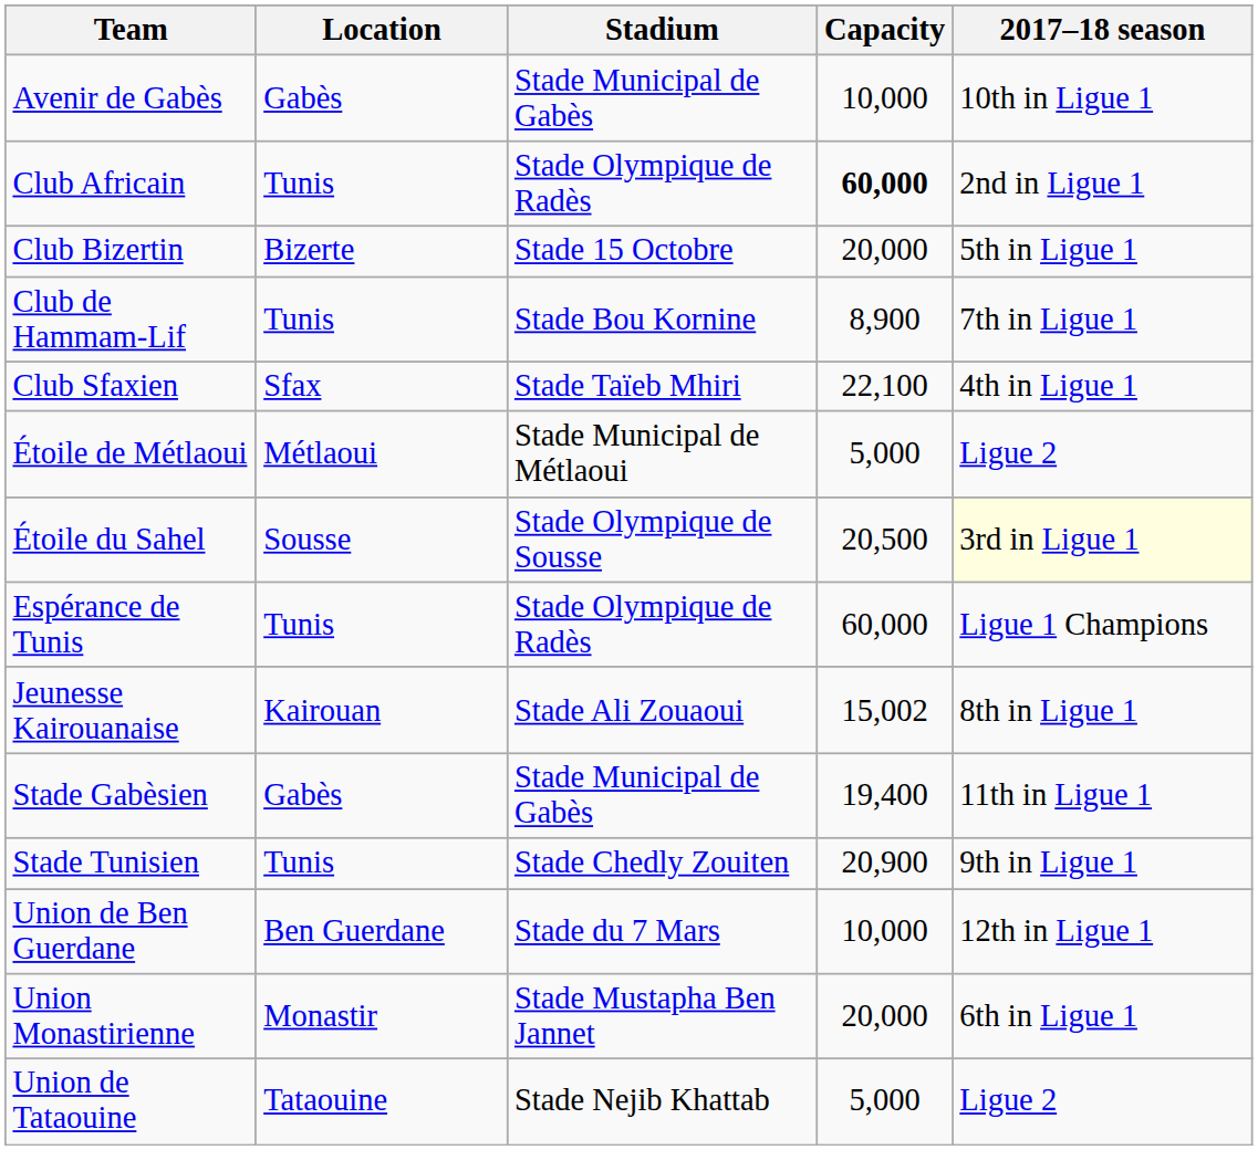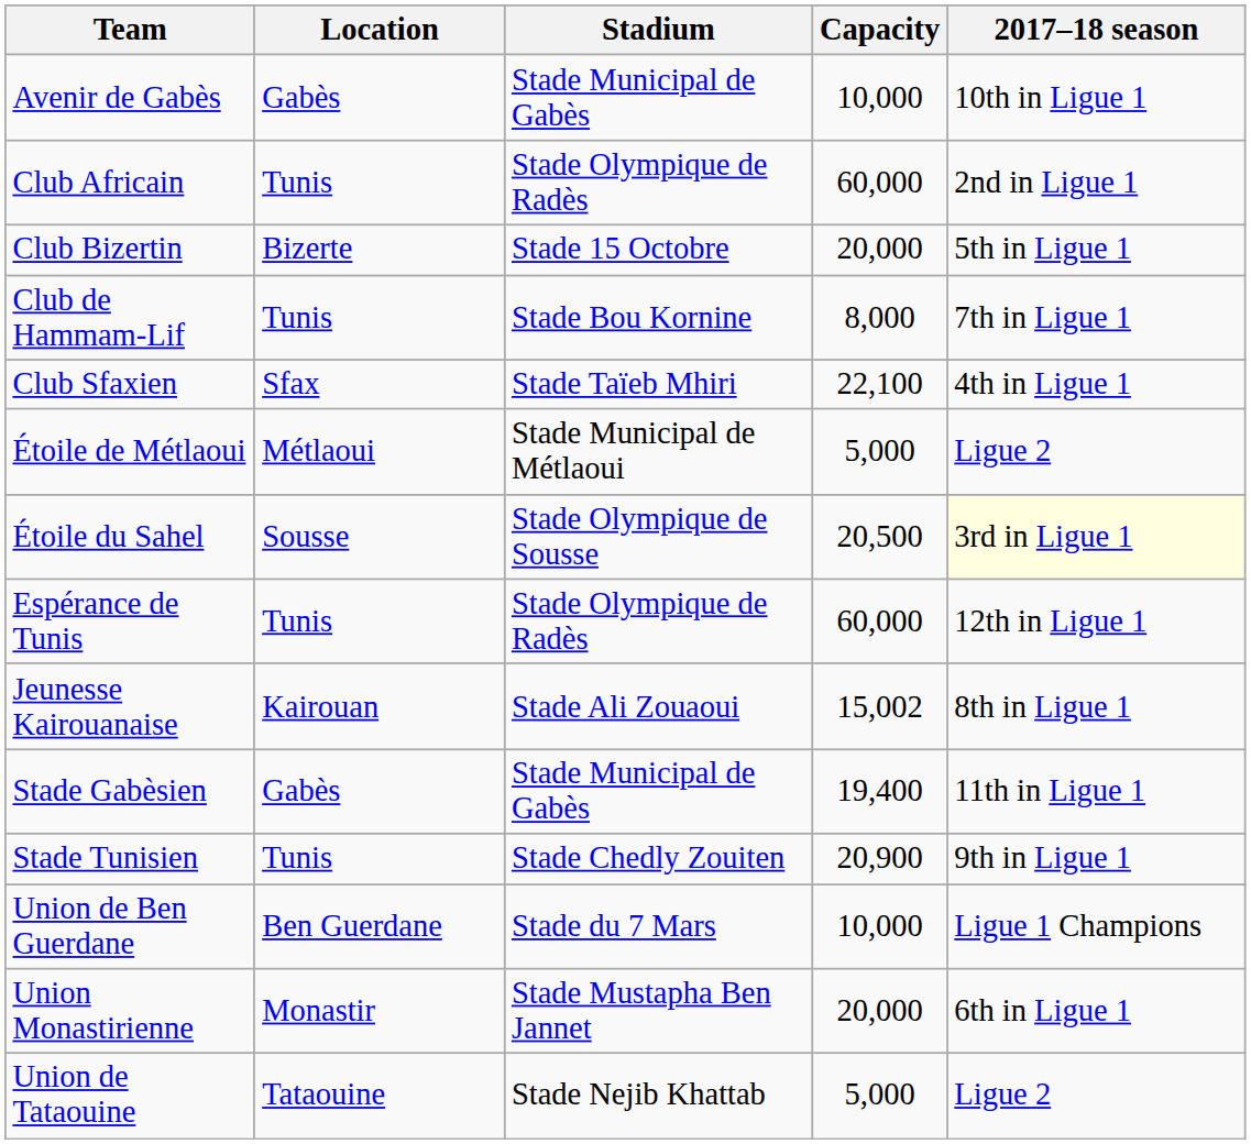 <table class="wikitable sortable">
 <tr>
 <th width="120px">Team</th>
 <th width="120px">Location</th>
 <th width="150px">Stadium</th>
 <th>Capacity</th>
 <th width="145px">2017–18 season</th>
 </tr>
 <tr>
 <td><a href='#'>Avenir de Gabès</a></td>
 <td><a href='#'>Gabès</a></td>
 <td><a href='#'>Stade Municipal de Gabès</a></td>
 <td align="center">10,000</td>
 <td>10th in <a href='#'>Ligue 1</a></td>
 </tr>
 <tr>
 <td><a href='#'>Club Africain</a></td>
 <td><a href='#'>Tunis</a></td>
 <td><a href='#'>Stade Olympique de Radès</a></td>
-<td align="center"><strong>60,000</strong></td>
+<td align="center">60,000</td>
 <td>2nd in <a href='#'>Ligue 1</a></td>
 </tr>
 <tr>
 <td><a href='#'>Club Bizertin</a></td>
 <td><a href='#'>Bizerte</a></td>
 <td><a href='#'>Stade 15 Octobre</a></td>
 <td align="center">20,000</td>
 <td>5th in <a href='#'>Ligue 1</a></td>
 </tr>
 <tr>
 <td><a href='#'>Club de Hammam-Lif</a></td>
 <td><a href='#'>Tunis</a></td>
 <td><a href='#'>Stade Bou Kornine</a></td>
-<td align="center">8,900</td>
+<td align="center">8,000</td>
 <td>7th in <a href='#'>Ligue 1</a></td>
 </tr>
 <tr>
 <td><a href='#'>Club Sfaxien</a></td>
 <td><a href='#'>Sfax</a></td>
 <td><a href='#'>Stade Taïeb Mhiri</a></td>
 <td align="center">22,100</td>
 <td>4th in <a href='#'>Ligue 1</a></td>
 </tr>
 <tr>
 <td><a href='#'>Étoile de Métlaoui</a></td>
 <td><a href='#'>Métlaoui</a></td>
 <td>Stade Municipal de Métlaoui</td>
 <td align="center">5,000</td>
 <td><a href='#'>Ligue 2</a></td>
 </tr>
 <tr>
 <td><a href='#'>Étoile du Sahel</a></td>
 <td><a href='#'>Sousse</a></td>
 <td><a href='#'>Stade Olympique de Sousse</a></td>
 <td align="center">20,500</td>
 <td style="background: lightyellow;">3rd in <a href='#'>Ligue 1</a></td>
 </tr>
 <tr>
 <td><a href='#'>Espérance de Tunis</a></td>
 <td><a href='#'>Tunis</a></td>
 <td><a href='#'>Stade Olympique de Radès</a></td>
 <td align="center">60,000</td>
-<td><a href='#'>Ligue 1</a> Champions</td>
+<td>12th in <a href='#'>Ligue 1</a></td>
 </tr>
 <tr>
 <td><a href='#'>Jeunesse Kairouanaise</a></td>
 <td><a href='#'>Kairouan</a></td>
 <td><a href='#'>Stade Ali Zouaoui</a></td>
 <td align="center">15,002</td>
 <td>8th in <a href='#'>Ligue 1</a></td>
 </tr>
 <tr>
 <td><a href='#'>Stade Gabèsien</a></td>
 <td><a href='#'>Gabès</a></td>
 <td><a href='#'>Stade Municipal de Gabès</a></td>
 <td align="center">19,400</td>
 <td>11th in <a href='#'>Ligue 1</a></td>
 </tr>
 <tr>
 <td><a href='#'>Stade Tunisien</a></td>
 <td><a href='#'>Tunis</a></td>
 <td><a href='#'>Stade Chedly Zouiten</a></td>
 <td align="center">20,900</td>
 <td>9th in <a href='#'>Ligue 1</a></td>
 </tr>
 <tr>
 <td><a href='#'>Union de Ben Guerdane</a></td>
 <td><a href='#'>Ben Guerdane</a></td>
 <td><a href='#'>Stade du 7 Mars</a></td>
 <td align="center">10,000</td>
-<td>12th in <a href='#'>Ligue 1</a></td>
+<td><a href='#'>Ligue 1</a> Champions</td>
 </tr>
 <tr>
 <td><a href='#'>Union Monastirienne</a></td>
 <td><a href='#'>Monastir</a></td>
 <td><a href='#'>Stade Mustapha Ben Jannet</a></td>
 <td align="center">20,000</td>
 <td>6th in <a href='#'>Ligue 1</a></td>
 </tr>
 <tr>
 <td><a href='#'>Union de Tataouine</a></td>
 <td><a href='#'>Tataouine</a></td>
 <td>Stade Nejib Khattab</td>
 <td align="center">5,000</td>
 <td><a href='#'>Ligue 2</a></td>
 </tr>
 </table>
